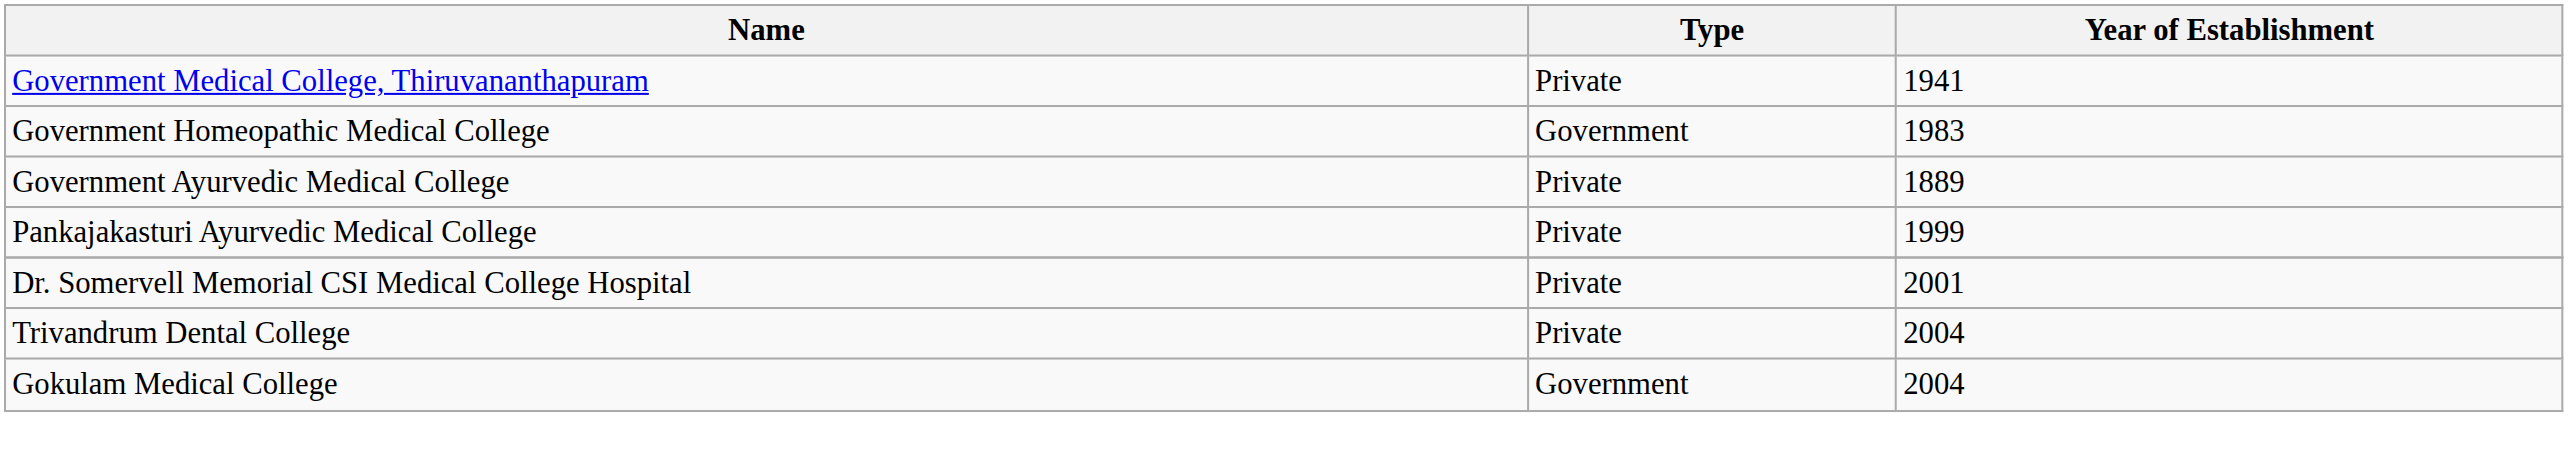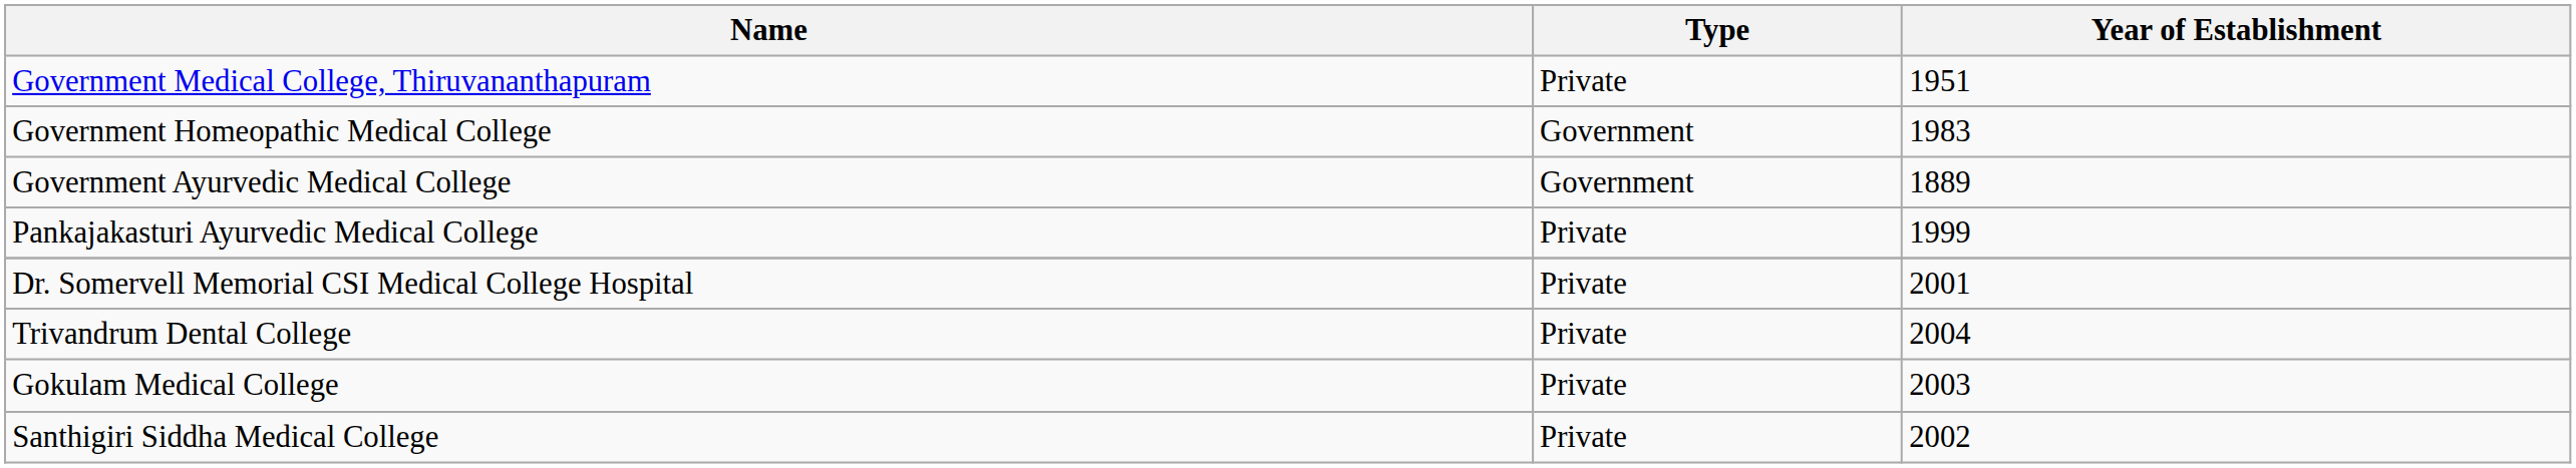 <table class="wikitable mw-collapsible" style="font-size:95%; width:80%;">
 <tr>
 <th>Name</th>
 <th>Type</th>
 <th>Year of Establishment</th>
 </tr>
 <tr>
 <td><a href='#'>Government Medical College, Thiruvananthapuram</a></td>
 <td>Private</td>
-<td>1941</td>
+<td>1951</td>
 </tr>
 <tr>
 <td>Government Homeopathic Medical College</td>
 <td>Government</td>
 <td>1983</td>
 </tr>
 <tr>
 <td>Government Ayurvedic Medical College</td>
-<td>Private</td>
+<td>Government </td>
 <td>1889</td>
 </tr>
 <tr>
 <td>Pankajakasturi Ayurvedic Medical College</td>
 <td>Private </td>
 <td>1999</td>
 </tr>
 <tr>
 </tr>
 <tr>
 <td>Dr. Somervell Memorial CSI Medical College Hospital</td>
 <td>Private</td>
 <td>2001</td>
 </tr>
 <tr>
 <td>Trivandrum Dental College</td>
 <td>Private</td>
 <td>2004</td>
 </tr>
 <tr>
 <td>Gokulam Medical College</td>
-<td>Government</td>
-<td>2004</td>
+<td>Private</td>
+<td>2003</td>
+</tr>
+<tr>
+<td>Santhigiri Siddha Medical College</td>
+<td>Private</td>
+<td>2002</td>
 </tr>
 </table>
